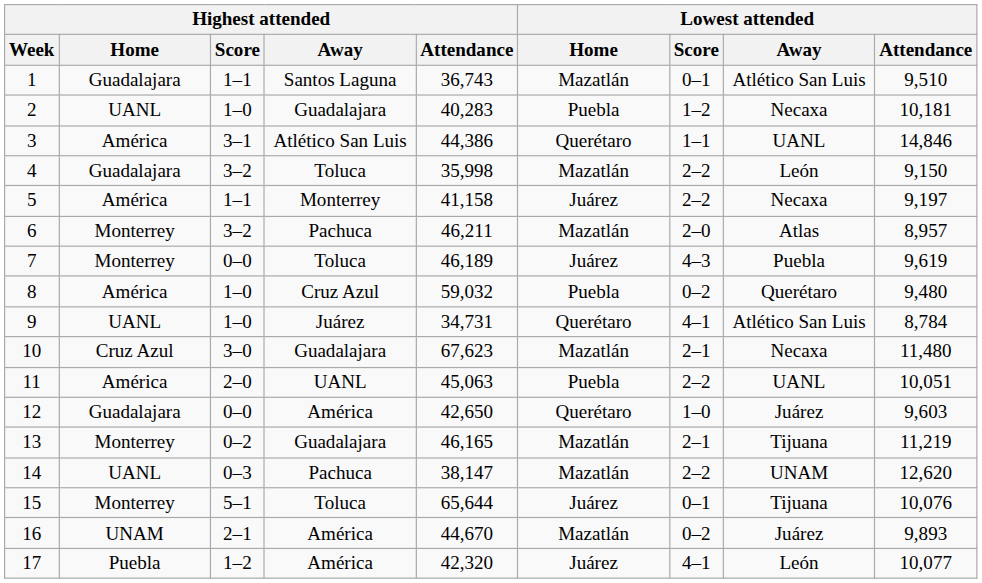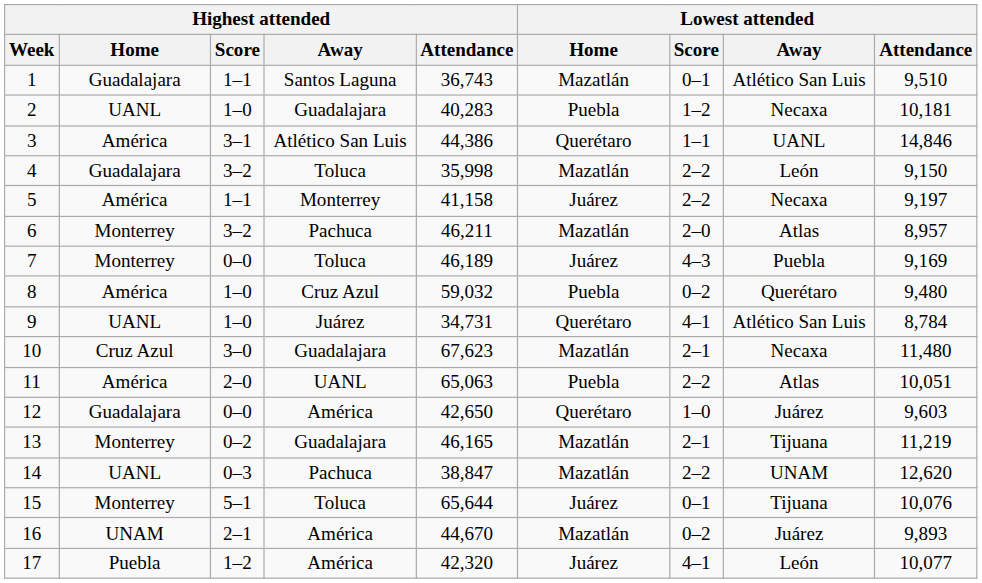 <table class="wikitable" style="text-align:center">
 <tr>
 <th colspan=5>Highest attended</th>
 <th colspan=4>Lowest attended</th>
 </tr>
 <tr>
 <th>Week</th>
 <th class="unsortable" width=120>Home</th>
 <th>Score</th>
 <th class="unsortable" width=120>Away</th>
 <th>Attendance</th>
 <th class="unsortable" width=120>Home</th>
 <th>Score</th>
 <th class="unsortable" width=120>Away</th>
 <th>Attendance</th>
 </tr>
 <tr>
 <td>1</td>
 <td>Guadalajara</td>
 <td>1–1</td>
 <td>Santos Laguna</td>
 <td>36,743</td>
 <td>Mazatlán</td>
 <td>0–1</td>
 <td>Atlético San Luis</td>
 <td>9,510</td>
 </tr>
 <tr>
 <td>2</td>
 <td>UANL</td>
 <td>1–0</td>
 <td>Guadalajara</td>
 <td>40,283</td>
 <td>Puebla</td>
 <td>1–2</td>
 <td>Necaxa</td>
 <td>10,181</td>
 </tr>
 <tr>
 <td>3</td>
 <td>América</td>
 <td>3–1</td>
 <td>Atlético San Luis</td>
 <td>44,386</td>
 <td>Querétaro</td>
 <td>1–1</td>
 <td>UANL</td>
 <td>14,846</td>
 </tr>
 <tr>
 <td>4</td>
 <td>Guadalajara</td>
 <td>3–2</td>
 <td>Toluca</td>
 <td>35,998</td>
 <td>Mazatlán</td>
 <td>2–2</td>
 <td>León</td>
 <td>9,150</td>
 </tr>
 <tr>
 <td>5</td>
 <td>América</td>
 <td>1–1</td>
 <td>Monterrey</td>
 <td>41,158</td>
 <td>Juárez</td>
 <td>2–2</td>
 <td>Necaxa</td>
 <td>9,197</td>
 </tr>
 <tr>
 <td>6</td>
 <td>Monterrey</td>
 <td>3–2</td>
 <td>Pachuca</td>
 <td>46,211</td>
 <td>Mazatlán</td>
 <td>2–0</td>
 <td>Atlas</td>
 <td>8,957</td>
 </tr>
 <tr>
 <td>7</td>
 <td>Monterrey</td>
 <td>0–0</td>
 <td>Toluca</td>
 <td>46,189</td>
 <td>Juárez</td>
 <td>4–3</td>
 <td>Puebla</td>
-<td>9,619</td>
+<td>9,169</td>
 </tr>
 <tr>
 <td>8</td>
 <td>América</td>
 <td>1–0</td>
 <td>Cruz Azul</td>
 <td>59,032</td>
 <td>Puebla</td>
 <td>0–2</td>
 <td>Querétaro</td>
 <td>9,480</td>
 </tr>
 <tr>
 <td>9</td>
 <td>UANL</td>
 <td>1–0</td>
 <td>Juárez</td>
 <td>34,731</td>
 <td>Querétaro</td>
 <td>4–1</td>
 <td>Atlético San Luis</td>
 <td>8,784</td>
 </tr>
 <tr>
 <td>10</td>
 <td>Cruz Azul</td>
 <td>3–0</td>
 <td>Guadalajara</td>
 <td>67,623</td>
 <td>Mazatlán</td>
 <td>2–1</td>
 <td>Necaxa</td>
 <td>11,480</td>
 </tr>
 <tr>
 <td>11</td>
 <td>América</td>
 <td>2–0</td>
 <td>UANL</td>
-<td>45,063</td>
+<td>65,063</td>
 <td>Puebla</td>
 <td>2–2</td>
-<td>UANL</td>
+<td>Atlas</td>
 <td>10,051</td>
 </tr>
 <tr>
 <td>12</td>
 <td>Guadalajara</td>
 <td>0–0</td>
 <td>América</td>
 <td>42,650</td>
 <td>Querétaro</td>
 <td>1–0</td>
 <td>Juárez</td>
 <td>9,603</td>
 </tr>
 <tr>
 <td>13</td>
 <td>Monterrey</td>
 <td>0–2</td>
 <td>Guadalajara</td>
 <td>46,165</td>
 <td>Mazatlán</td>
 <td>2–1</td>
 <td>Tijuana</td>
 <td>11,219</td>
 </tr>
 <tr>
 <td>14</td>
 <td>UANL</td>
 <td>0–3</td>
 <td>Pachuca</td>
-<td>38,147</td>
+<td>38,847</td>
 <td>Mazatlán</td>
 <td>2–2</td>
 <td>UNAM</td>
 <td>12,620</td>
 </tr>
 <tr>
 <td>15</td>
 <td>Monterrey</td>
 <td>5–1</td>
 <td>Toluca</td>
 <td>65,644</td>
 <td>Juárez</td>
 <td>0–1</td>
 <td>Tijuana</td>
 <td>10,076</td>
 </tr>
 <tr>
 <td>16</td>
 <td>UNAM</td>
 <td>2–1</td>
 <td>América</td>
 <td>44,670</td>
 <td>Mazatlán</td>
 <td>0–2</td>
 <td>Juárez</td>
 <td>9,893</td>
 </tr>
 <tr>
 <td>17</td>
 <td>Puebla</td>
 <td>1–2</td>
 <td>América</td>
 <td>42,320</td>
 <td>Juárez</td>
 <td>4–1</td>
 <td>León</td>
 <td>10,077</td>
 </tr>
 </table>
